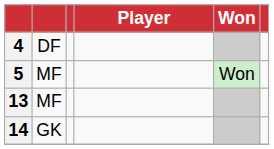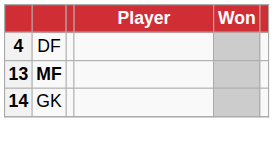 <table class="wikitable sortable" style="text-align:center;">
 <tr>
 <th style="background:#d02e35; color:#fff;" scope="col"></th>
 <th style="background:#d02e35; color:#fff;" scope="col"></th>
 <th style="background:#d02e35; color:#fff;" scope="col"></th>
 <th style="background:#d02e35; color:#fff; width:120px;" scope="col">Player</th>
 <th style="background:#d02e35; color:#fff;" scope="col">Won</th>
 <th style="background:#d02e35; color:#fff;" scope="col"></th>
 </tr>
 <tr>
 <th scope="row">4</th>
 <td>DF</td>
 <td></td>
 <td></td>
 <td style="background:#ccc;"></td>
 <td></td>
 </tr>
 <tr>
-<th scope="row">5</th>
-<td>MF</td>
-<td></td>
-<td></td>
-<td style="background:#cec;">Won</td>
-<td></td>
-</tr>
-<tr>
 <th scope="row">13</th>
-<td>MF</td>
+<td><strong>MF</strong></td>
 <td></td>
 <td></td>
 <td style="background:#ccc;"></td>
 <td></td>
 </tr>
 <tr>
 <th scope="row">14</th>
 <td>GK</td>
 <td></td>
 <td></td>
 <td style="background:#ccc;"></td>
 <td></td>
 </tr>
 <tr>
 </tr>
 </table>
